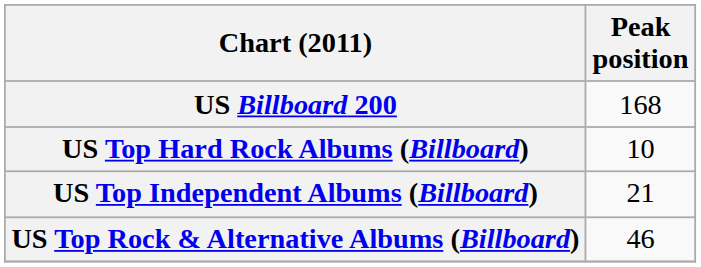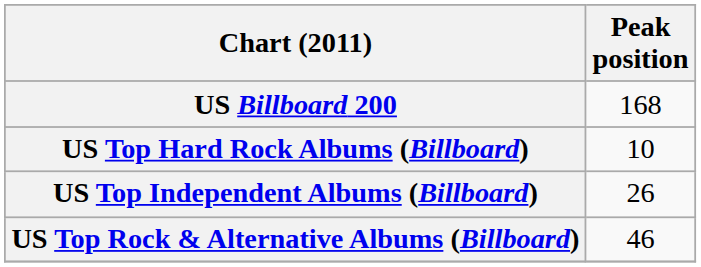 <table class="wikitable sortable plainrowheaders" style="text-align:center">
 <tr>
 <th scope="col">Chart (2011)</th>
 <th scope="col">Peak<br>position</th>
 </tr>
 <tr>
 <th scope="row">US <a href='#'><em>Billboard</em> 200</a></th>
 <td align="center">168</td>
 </tr>
 <tr>
 <th scope="row">US <a href='#'>Top Hard Rock Albums</a> (<em><a href='#'>Billboard</a></em>)</th>
 <td align="center">10</td>
 </tr>
 <tr>
 <th scope="row">US <a href='#'>Top Independent Albums</a> (<em><a href='#'>Billboard</a></em>)</th>
-<td align="center">21</td>
+<td align="center">26</td>
 </tr>
 <tr>
 <th scope="row">US <a href='#'>Top Rock & Alternative Albums</a> (<em><a href='#'>Billboard</a></em>)</th>
 <td align="center">46</td>
 </tr>
 <tr>
 </tr>
 </table>
